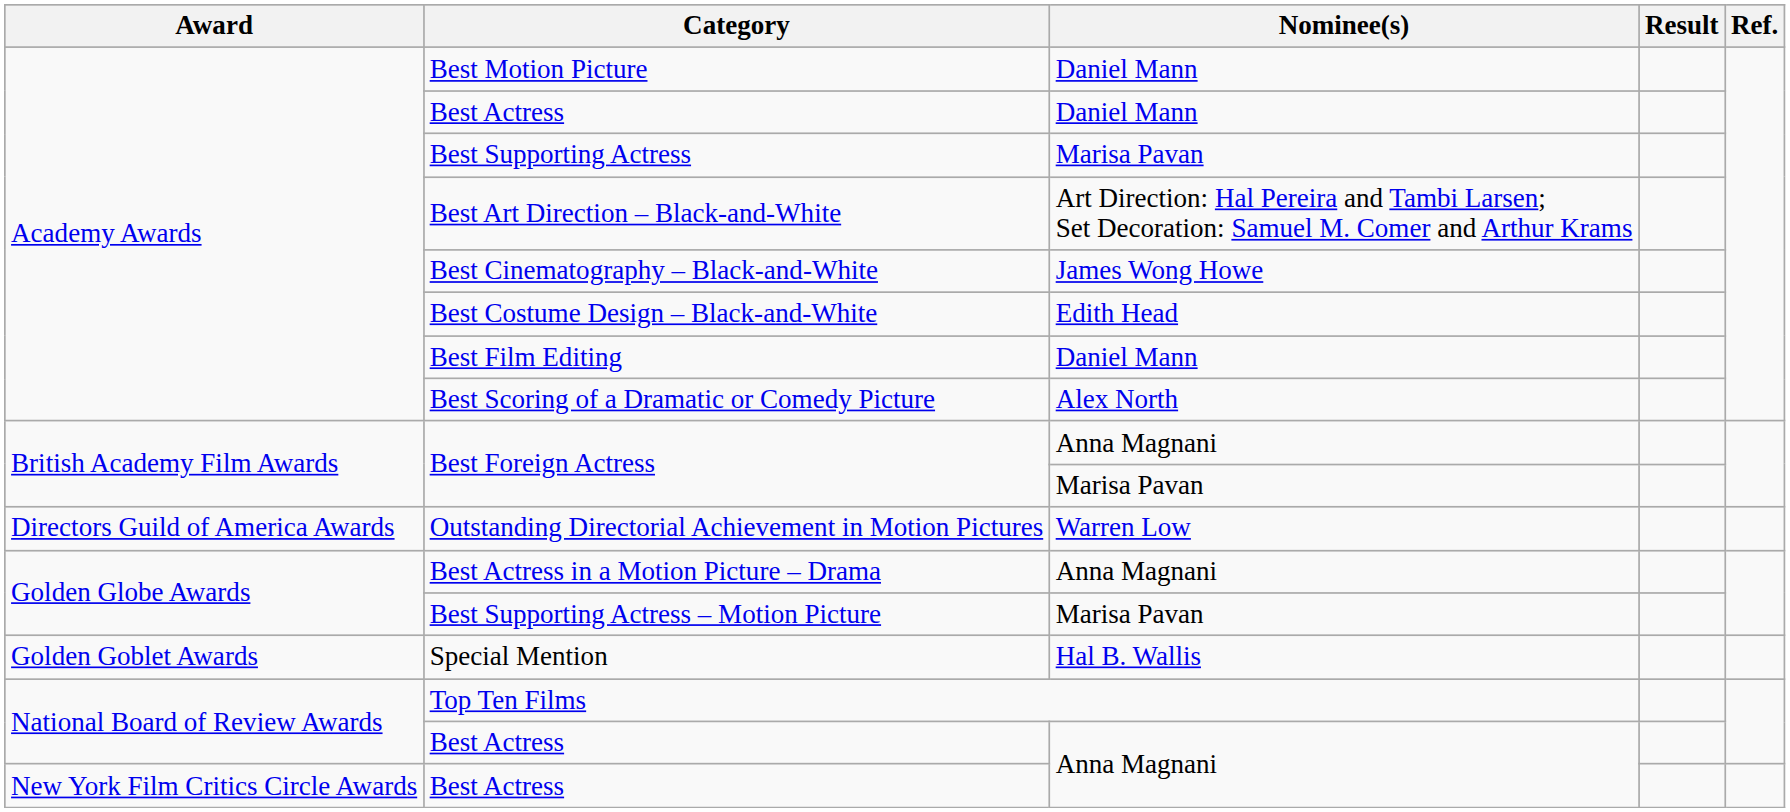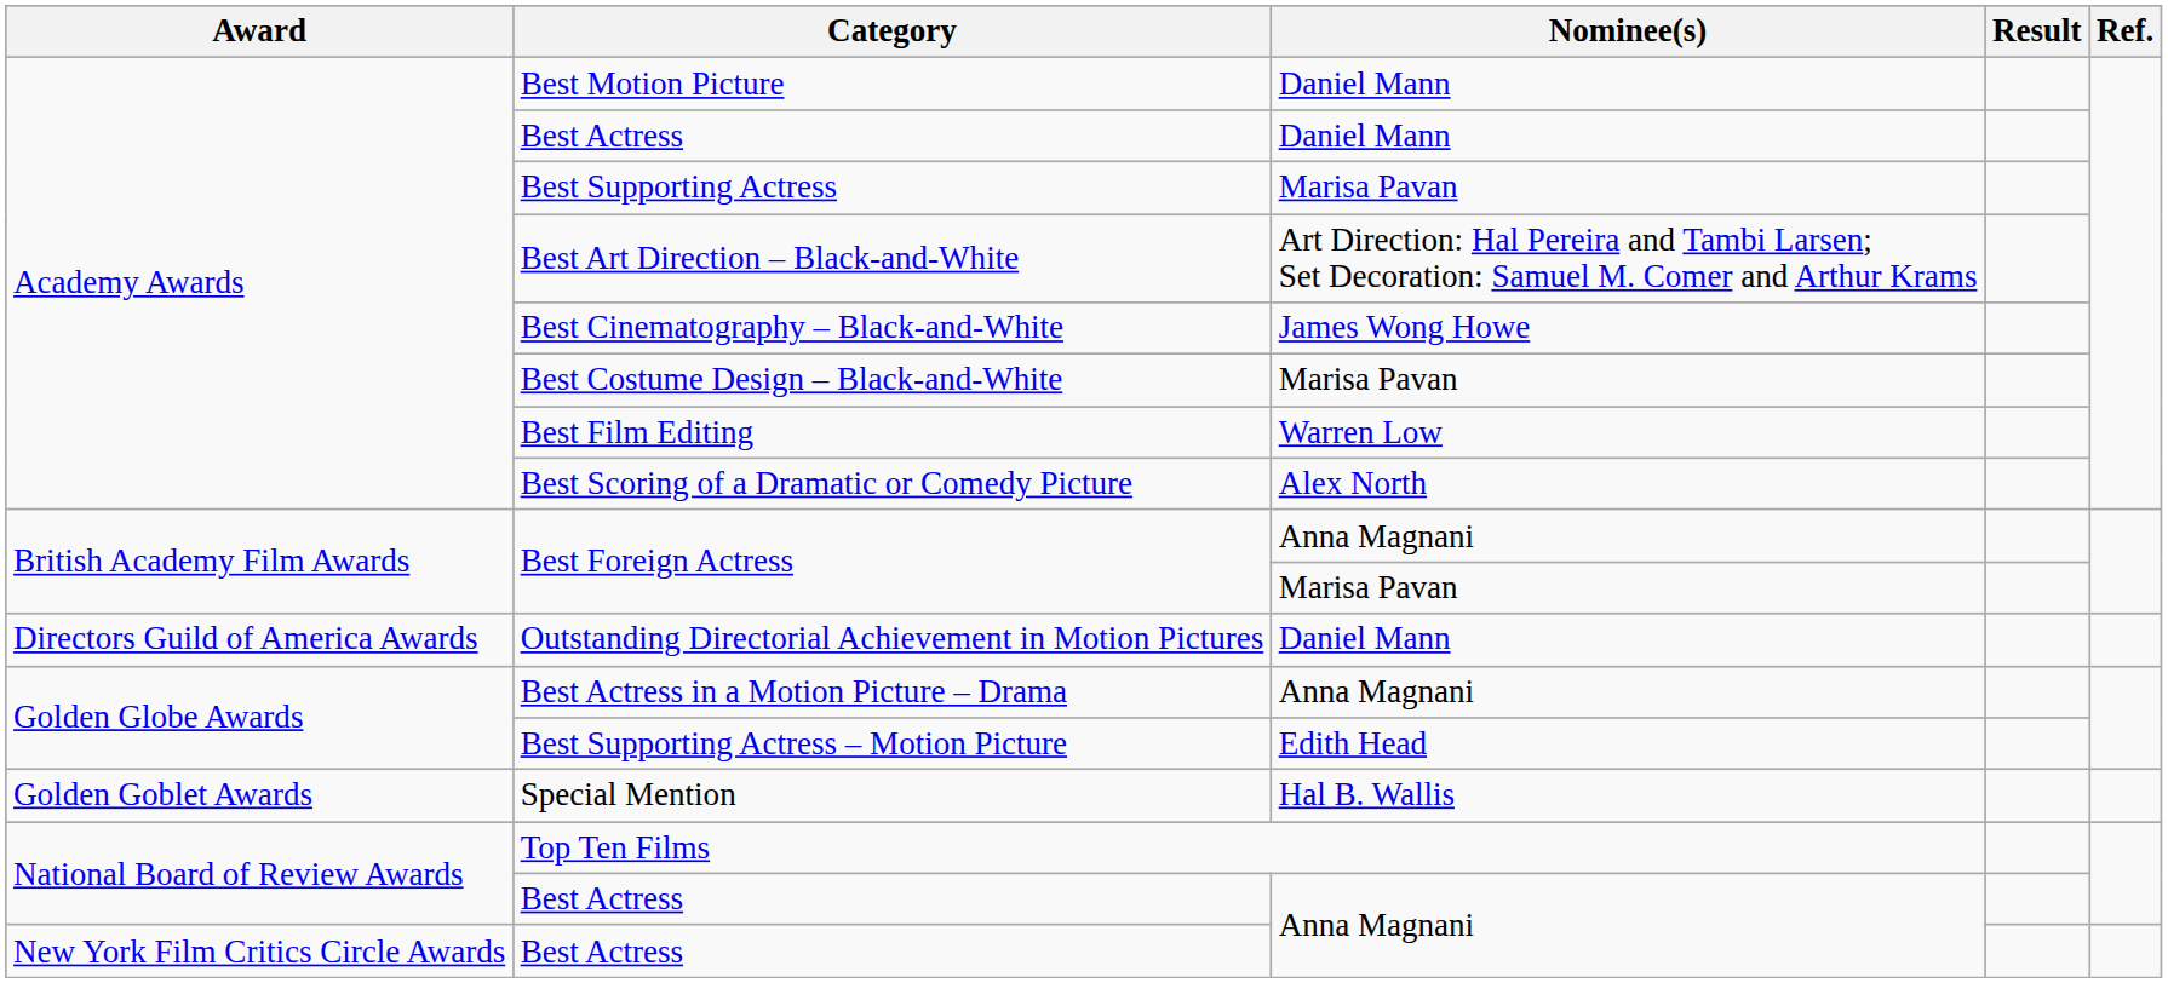 <table class="wikitable plainrowheaders">
 <tr>
 <th>Award</th>
 <th>Category</th>
 <th>Nominee(s)</th>
 <th>Result</th>
 <th>Ref.</th>
 </tr>
 <tr>
 <td rowspan="8"><a href='#'>Academy Awards</a></td>
 <td><a href='#'>Best Motion Picture</a></td>
 <td><a href='#'>Daniel Mann</a></td>
 <td></td>
 <td align="center" rowspan="8"> <br> </td>
 </tr>
 <tr>
 <td><a href='#'>Best Actress</a></td>
 <td><a href='#'>Daniel Mann</a></td>
 <td></td>
 </tr>
 <tr>
 <td><a href='#'>Best Supporting Actress</a></td>
 <td><a href='#'>Marisa Pavan</a></td>
 <td></td>
 </tr>
 <tr>
 <td><a href='#'>Best Art Direction – Black-and-White</a></td>
 <td>Art Direction: <a href='#'>Hal Pereira</a> and <a href='#'>Tambi Larsen</a>; <br> Set Decoration: <a href='#'>Samuel M. Comer</a> and <a href='#'>Arthur Krams</a></td>
 <td></td>
 </tr>
 <tr>
 <td><a href='#'>Best Cinematography – Black-and-White</a></td>
 <td><a href='#'>James Wong Howe</a></td>
 <td></td>
 </tr>
 <tr>
 <td><a href='#'>Best Costume Design – Black-and-White</a></td>
-<td><a href='#'>Edith Head</a></td>
+<td>Marisa Pavan</td>
 <td></td>
 </tr>
 <tr>
 <td><a href='#'>Best Film Editing</a></td>
-<td><a href='#'>Daniel Mann</a></td>
+<td><a href='#'>Warren Low</a></td>
 <td></td>
 </tr>
 <tr>
 <td><a href='#'>Best Scoring of a Dramatic or Comedy Picture</a></td>
 <td><a href='#'>Alex North</a></td>
 <td></td>
 </tr>
 <tr>
 <td rowspan="2"><a href='#'>British Academy Film Awards</a></td>
 <td rowspan="2"><a href='#'>Best Foreign Actress</a></td>
 <td>Anna Magnani</td>
 <td></td>
 <td align="center" rowspan="2"></td>
 </tr>
 <tr>
 <td>Marisa Pavan</td>
 <td></td>
 </tr>
 <tr>
 <td><a href='#'>Directors Guild of America Awards</a></td>
 <td><a href='#'>Outstanding Directorial Achievement in Motion Pictures</a></td>
-<td><a href='#'>Warren Low</a></td>
+<td><a href='#'>Daniel Mann</a></td>
 <td></td>
 <td align="center"></td>
 </tr>
 <tr>
 <td rowspan="2"><a href='#'>Golden Globe Awards</a></td>
 <td><a href='#'>Best Actress in a Motion Picture – Drama</a></td>
 <td>Anna Magnani</td>
 <td></td>
 <td align="center" rowspan="2"></td>
 </tr>
 <tr>
 <td><a href='#'>Best Supporting Actress – Motion Picture</a></td>
-<td>Marisa Pavan</td>
+<td><a href='#'>Edith Head</a></td>
 <td></td>
 </tr>
 <tr>
 <td><a href='#'>Golden Goblet Awards</a></td>
 <td>Special Mention</td>
 <td><a href='#'>Hal B. Wallis</a></td>
 <td></td>
 <td align="center"></td>
 </tr>
 <tr>
 <td rowspan="2"><a href='#'>National Board of Review Awards</a></td>
 <td colspan="2"><a href='#'>Top Ten Films</a></td>
 <td></td>
 <td align="center" rowspan="2"></td>
 </tr>
 <tr>
 <td><a href='#'>Best Actress</a></td>
 <td rowspan="2">Anna Magnani</td>
 <td></td>
 </tr>
 <tr>
 <td><a href='#'>New York Film Critics Circle Awards</a></td>
 <td><a href='#'>Best Actress</a></td>
 <td></td>
 <td align="center"></td>
 </tr>
 </table>
